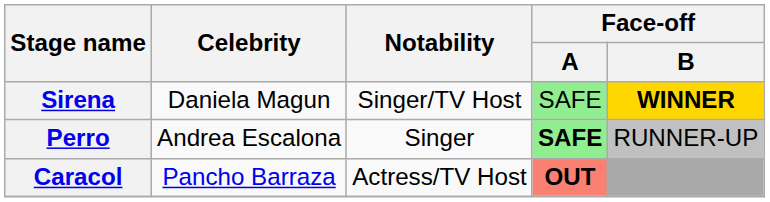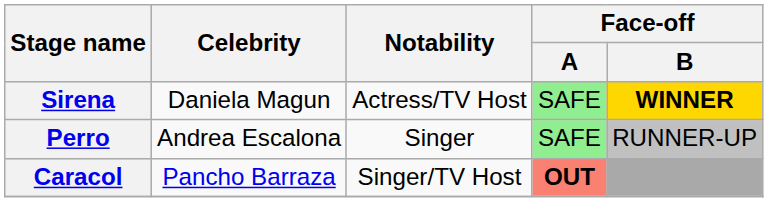 <table class="wikitable" style="text-align:center; ">
 <tr>
 <th rowspan=2>Stage name</th>
 <th rowspan=2>Celebrity</th>
 <th rowspan=2>Notability</th>
 <th colspan="3">Face-off</th>
 </tr>
 <tr>
 <th>A</th>
 <th>B</th>
 </tr>
 <tr>
 <th><a href='#'>Sirena</a></th>
 <td>Daniela Magun</td>
-<td>Singer/TV Host</td>
+<td>Actress/TV Host</td>
 <td bgcolor=lightgreen>SAFE</td>
 <td bgcolor=gold><strong>WINNER</strong></td>
 </tr>
 <tr>
 <th><a href='#'>Perro</a></th>
 <td>Andrea Escalona</td>
 <td>Singer</td>
-<td bgcolor=lightgreen><strong>SAFE</strong></td>
+<td bgcolor=lightgreen>SAFE</td>
 <td bgcolor=silver>RUNNER-UP</td>
 </tr>
 <tr>
 <th><a href='#'>Caracol</a></th>
 <td><a href='#'>Pancho Barraza</a></td>
-<td>Actress/TV Host</td>
+<td>Singer/TV Host</td>
 <td bgcolor=salmon><strong>OUT</strong></td>
 <td bgcolor="darkgrey"></td>
 </tr>
 <tr>
 </tr>
 </table>
